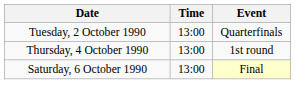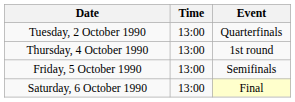 <table class = "wikitable" style="text-align:center;">
 <tr>
 <th width=220>Date</th>
 <th width=50>Time</th>
 <th width=100>Event</th>
 </tr>
 <tr>
 <td>Tuesday, 2 October 1990</td>
 <td>13:00</td>
 <td>Quarterfinals</td>
 </tr>
 <tr>
 <td>Thursday, 4 October 1990</td>
 <td>13:00</td>
 <td>1st round</td>
 </tr>
 <tr>
+<td>Friday, 5 October 1990</td>
+<td>13:00</td>
+<td>Semifinals</td>
+</tr>
+<tr>
 <td>Saturday, 6 October 1990</td>
 <td>13:00</td>
 <td bgcolor=ffffcc>Final</td>
 </tr>
 </table>
